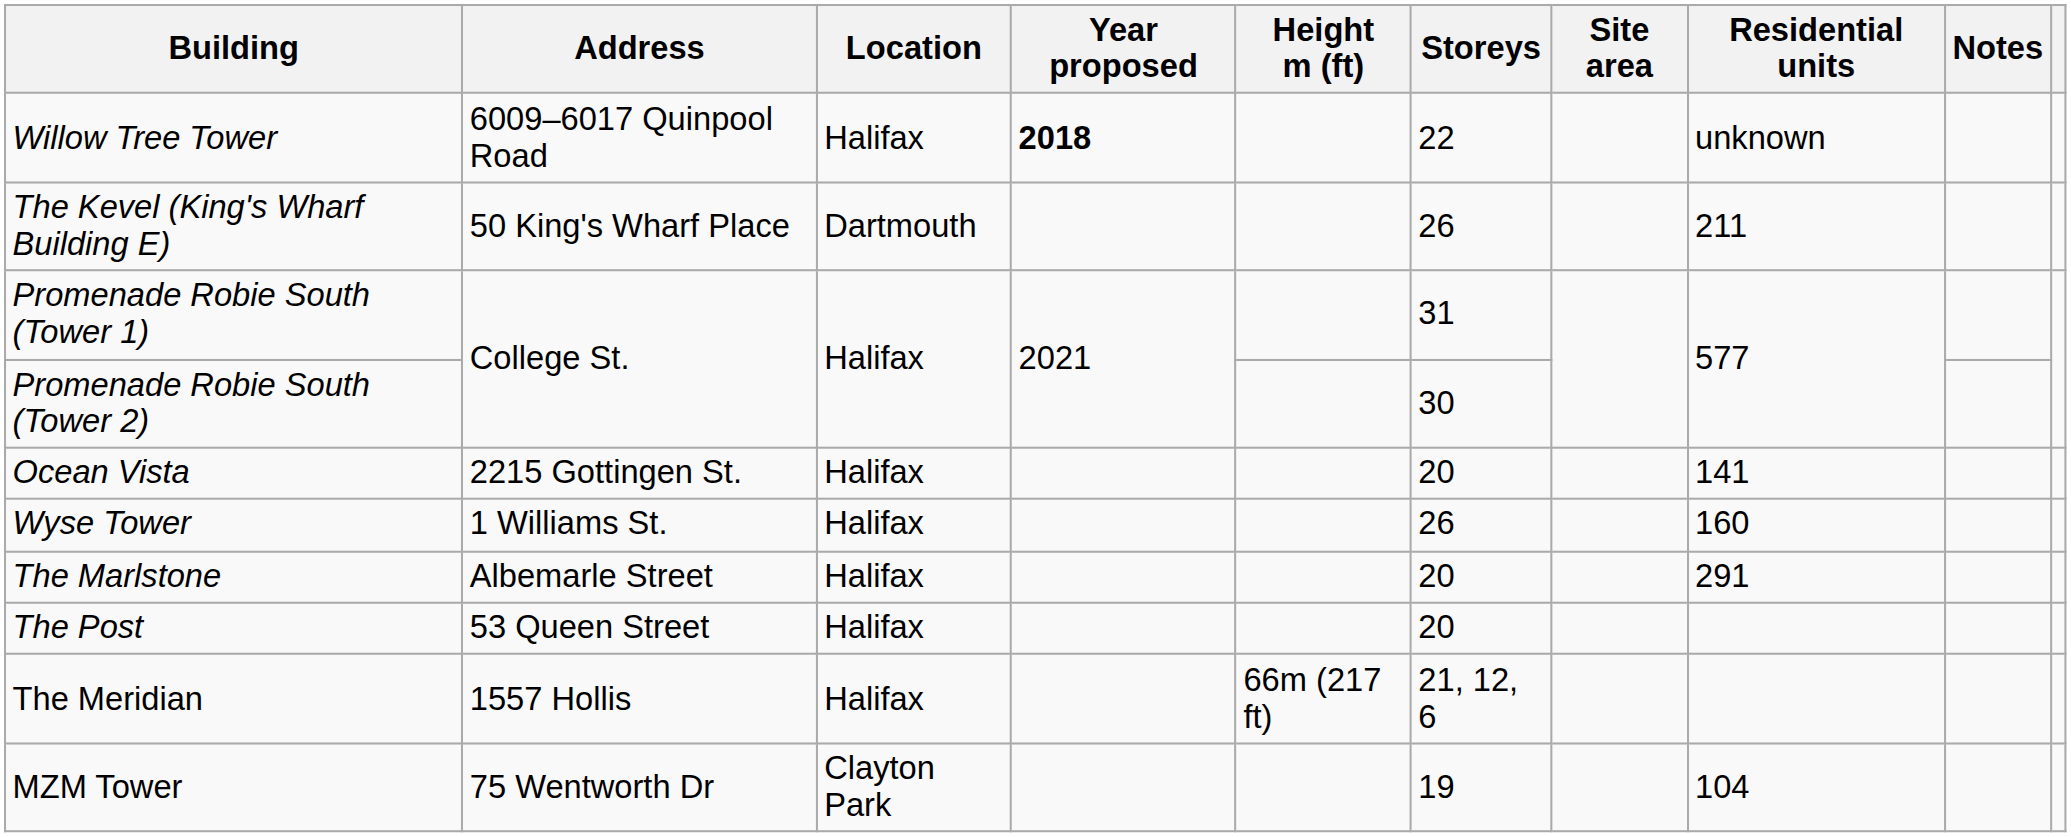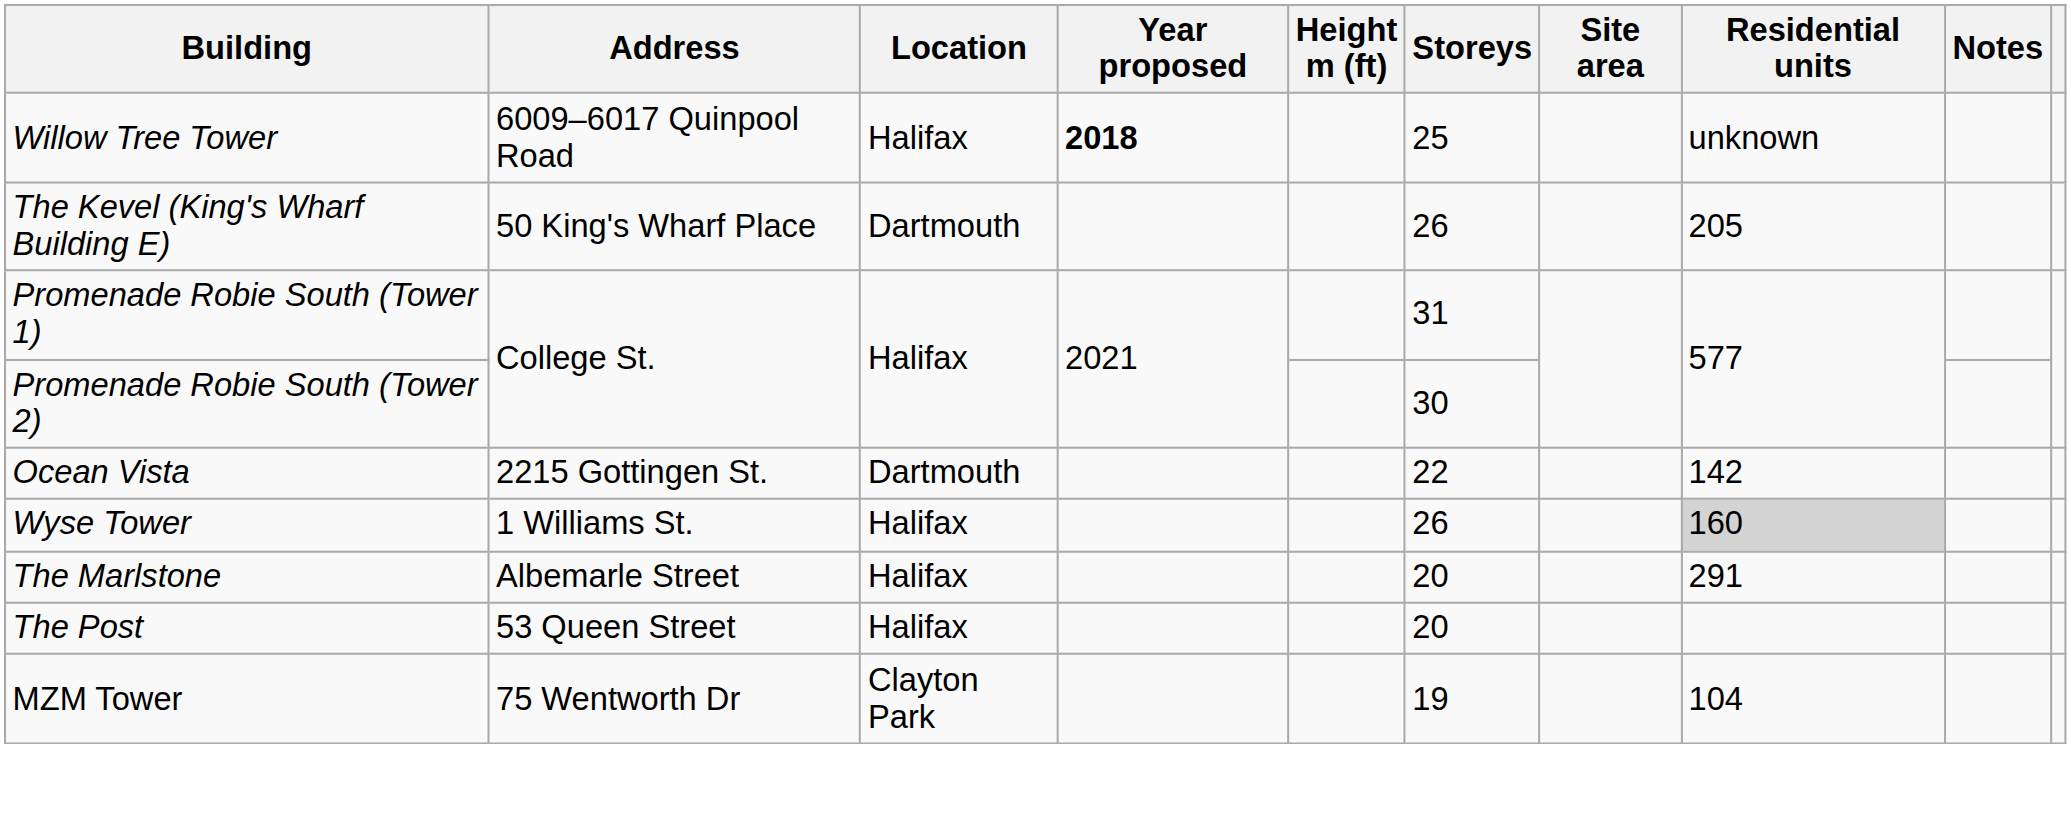 <table class="wikitable sortable" width="80%">
 <tr>
 <th>Building</th>
 <th>Address</th>
 <th>Location</th>
 <th>Year proposed</th>
 <th>Height<br>m (ft)</th>
 <th>Storeys</th>
 <th>Site area</th>
 <th>Residential units</th>
 <th class="unsortable">Notes</th>
 <th class="unsortable"></th>
 </tr>
 <tr>
 <td><em>Willow Tree Tower</em></td>
 <td>6009–6017 Quinpool Road</td>
 <td>Halifax</td>
 <td><strong>2018</strong></td>
 <td></td>
-<td>22</td>
+<td>25</td>
 <td></td>
 <td>unknown</td>
 <td></td>
 <td></td>
 </tr>
 <tr>
 <td><em>The Kevel (King's Wharf Building E)</em></td>
 <td>50 King's Wharf Place</td>
 <td>Dartmouth</td>
 <td></td>
 <td></td>
 <td>26</td>
 <td></td>
-<td>211</td>
+<td>205</td>
 <td></td>
 <td></td>
 </tr>
 <tr>
 <td><em>Promenade Robie South (Tower 1)</em></td>
 <td rowspan=2>College St.</td>
 <td rowspan=2>Halifax</td>
 <td rowspan=2>2021</td>
 <td></td>
 <td>31</td>
 <td rowspan=2></td>
 <td rowspan=2>577</td>
 <td></td>
 <td rowspan=2></td>
 </tr>
 <tr>
 <td><em>Promenade Robie South (Tower 2)</em></td>
 <td></td>
 <td>30</td>
 <td></td>
 </tr>
 <tr>
 <td><em>Ocean Vista</em></td>
 <td>2215 Gottingen St.</td>
-<td>Halifax</td>
+<td>Dartmouth</td>
 <td></td>
 <td></td>
-<td>20</td>
+<td>22</td>
 <td></td>
-<td>141</td>
+<td>142</td>
 <td></td>
 <td></td>
 </tr>
 <tr>
 <td><em>Wyse Tower</em></td>
 <td>1 Williams St.</td>
 <td>Halifax</td>
 <td></td>
 <td></td>
 <td>26</td>
 <td></td>
-<td>160</td>
+<td style="background: lightgrey;">160</td>
 <td></td>
 <td></td>
 </tr>
 <tr>
 <td><em>The Marlstone</em></td>
 <td>Albemarle Street</td>
 <td>Halifax</td>
 <td></td>
 <td></td>
 <td>20</td>
 <td></td>
 <td>291</td>
 <td></td>
 <td></td>
 </tr>
 <tr>
 <td><em>The Post</em></td>
 <td>53 Queen Street</td>
 <td>Halifax</td>
 <td></td>
 <td></td>
 <td>20</td>
 <td></td>
 <td></td>
 <td></td>
 <td></td>
 </tr>
 <tr>
-<td>The Meridian</td>
-<td>1557 Hollis</td>
-<td>Halifax</td>
-<td></td>
-<td>66m (217 ft)</td>
-<td>21, 12, 6</td>
-<td></td>
-<td></td>
-<td></td>
-<td></td>
-</tr>
-<tr>
 <td>MZM Tower</td>
 <td>75 Wentworth Dr</td>
 <td>Clayton Park</td>
 <td></td>
 <td></td>
 <td>19</td>
 <td></td>
 <td>104</td>
 <td></td>
 <td></td>
 </tr>
 </table>
